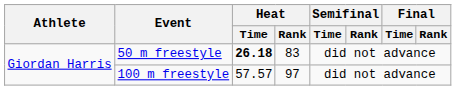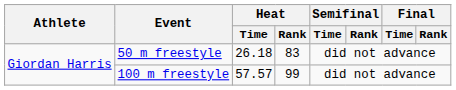 <table class=wikitable style="font-size:90%">
 <tr>
 <th rowspan="2">Athlete</th>
 <th rowspan="2">Event</th>
 <th colspan="2">Heat</th>
 <th colspan="2">Semifinal</th>
 <th colspan="2">Final</th>
 </tr>
 <tr style="font-size:95%">
 <th>Time</th>
 <th>Rank</th>
 <th>Time</th>
 <th>Rank</th>
 <th>Time</th>
 <th>Rank</th>
 </tr>
 <tr align=center>
 <td align=left rowspan=2><a href='#'>Giordan Harris</a></td>
 <td align=left><a href='#'>50 m freestyle</a></td>
-<td><strong>26.18</strong></td>
+<td>26.18</td>
 <td>83</td>
 <td colspan=4>did not advance</td>
 </tr>
 <tr align=center>
 <td align=left><a href='#'>100 m freestyle</a></td>
 <td>57.57</td>
-<td>97</td>
+<td>99</td>
 <td colspan=4>did not advance</td>
 </tr>
 </table>
